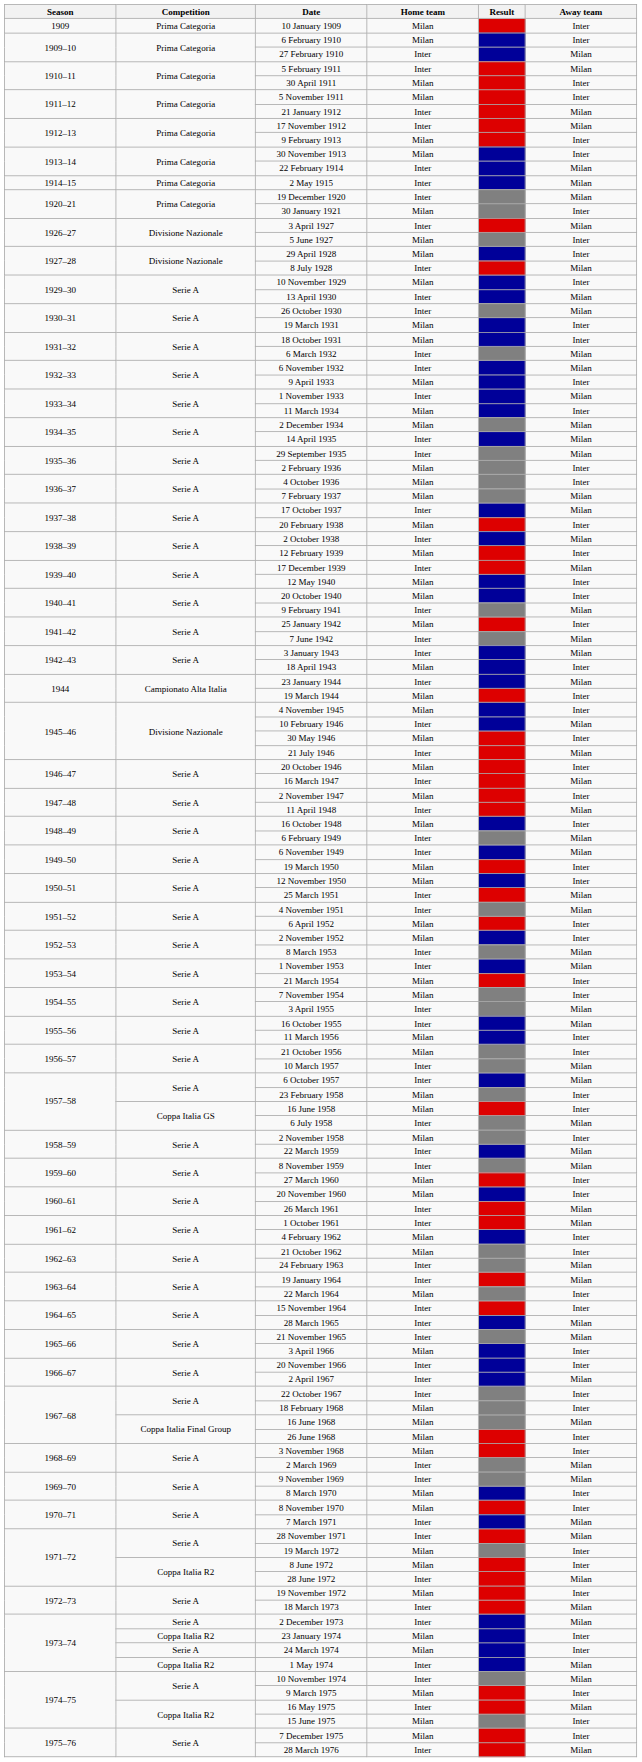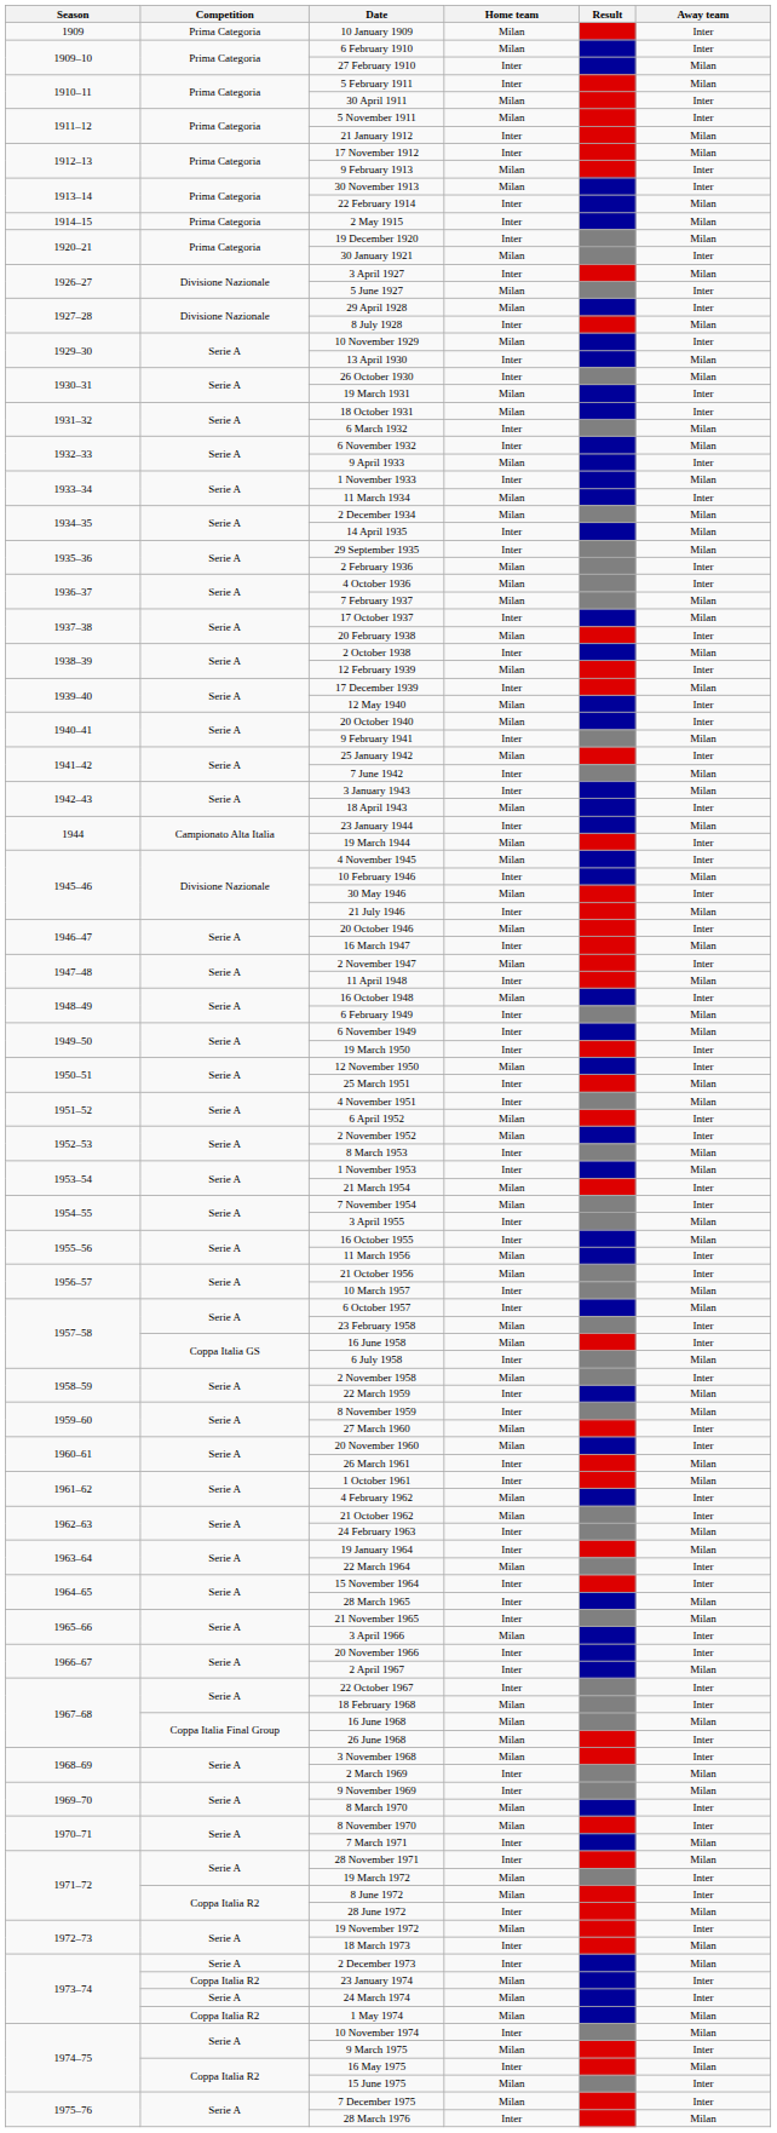 <table class="wikitable" style="text-align: center; width=20%; font-size: 11px">
 <tr>
 <th rowspan=1 width=12%>Season</th>
 <th rowspan=1 width=15%>Competition</th>
 <th rowspan=1 width=12%>Date</th>
 <th rowspan=1 width=12%>Home team</th>
 <th rowspan=1 width=5%>Result</th>
 <th rowspan=1 width=12%>Away team</th>
 </tr>
 <tr>
 <td>1909</td>
 <td>Prima Categoria</td>
 <td>10 January 1909</td>
 <td>Milan</td>
 <td style="background:#d00;"></td>
 <td>Inter</td>
 </tr>
 <tr>
 <td rowspan=2>1909–10</td>
 <td rowspan=2>Prima Categoria</td>
 <td>6 February 1910</td>
 <td>Milan</td>
 <td style="background:#009;"></td>
 <td>Inter</td>
 </tr>
 <tr>
 <td>27 February 1910</td>
 <td>Inter</td>
 <td style="background:#009"></td>
 <td>Milan</td>
 </tr>
 <tr>
 <td rowspan=2>1910–11</td>
 <td rowspan=2>Prima Categoria</td>
 <td>5 February 1911</td>
 <td>Inter</td>
 <td style="background:#d00"></td>
 <td>Milan</td>
 </tr>
 <tr>
 <td>30 April 1911</td>
 <td>Milan</td>
 <td style="background:#d00"></td>
 <td>Inter</td>
 </tr>
 <tr>
 <td rowspan=2>1911–12</td>
 <td rowspan=2>Prima Categoria</td>
 <td>5 November 1911</td>
 <td>Milan</td>
 <td style="background:#d00"></td>
 <td>Inter</td>
 </tr>
 <tr>
 <td>21 January 1912</td>
 <td>Inter</td>
 <td style="background:#d00"></td>
 <td>Milan</td>
 </tr>
 <tr>
 <td rowspan=2>1912–13</td>
 <td rowspan=2>Prima Categoria</td>
 <td>17 November 1912</td>
 <td>Inter</td>
 <td style="background:#d00"></td>
 <td>Milan</td>
 </tr>
 <tr>
 <td>9 February 1913</td>
 <td>Milan</td>
 <td style="background:#d00"></td>
 <td>Inter</td>
 </tr>
 <tr>
 <td rowspan=2>1913–14</td>
 <td rowspan=2>Prima Categoria</td>
 <td>30 November 1913</td>
 <td>Milan</td>
 <td style="background:#009"></td>
 <td>Inter</td>
 </tr>
 <tr>
 <td>22 February 1914</td>
 <td>Inter</td>
 <td style="background:#009"></td>
 <td>Milan</td>
 </tr>
 <tr>
 <td>1914–15</td>
 <td>Prima Categoria</td>
 <td>2 May 1915</td>
 <td>Inter</td>
 <td style="background:#009"></td>
 <td>Milan</td>
 </tr>
 <tr>
 <td rowspan=2>1920–21</td>
 <td rowspan=2>Prima Categoria</td>
 <td>19 December 1920</td>
 <td>Inter</td>
 <td style="background:#808080"></td>
 <td>Milan</td>
 </tr>
 <tr>
 <td>30 January 1921</td>
 <td>Milan</td>
 <td style="background:#808080"></td>
 <td>Inter</td>
 </tr>
 <tr>
 <td rowspan=2>1926–27</td>
 <td rowspan=2>Divisione Nazionale</td>
 <td>3 April 1927</td>
 <td>Inter</td>
 <td style="background:#d00"></td>
 <td>Milan</td>
 </tr>
 <tr>
 <td>5 June 1927</td>
 <td>Milan</td>
 <td style="background:#808080"></td>
 <td>Inter</td>
 </tr>
 <tr>
 <td rowspan=2>1927–28</td>
 <td rowspan=2>Divisione Nazionale</td>
 <td>29 April 1928</td>
 <td>Milan</td>
 <td style="background:#009"></td>
 <td>Inter</td>
 </tr>
 <tr>
 <td>8 July 1928</td>
 <td>Inter</td>
 <td style="background:#d00"></td>
 <td>Milan</td>
 </tr>
 <tr>
 <td rowspan=2>1929–30</td>
 <td rowspan=2>Serie A</td>
 <td>10 November 1929</td>
 <td>Milan</td>
 <td style="background:#009"></td>
 <td>Inter</td>
 </tr>
 <tr>
 <td>13 April 1930</td>
 <td>Inter</td>
 <td style="background:#009"></td>
 <td>Milan</td>
 </tr>
 <tr>
 <td rowspan=2>1930–31</td>
 <td rowspan=2>Serie A</td>
 <td>26 October 1930</td>
 <td>Inter</td>
 <td style="background:#808080"></td>
 <td>Milan</td>
 </tr>
 <tr>
 <td>19 March 1931</td>
 <td>Milan</td>
 <td style="background:#009"></td>
 <td>Inter</td>
 </tr>
 <tr>
 <td rowspan=2>1931–32</td>
 <td rowspan=2>Serie A</td>
 <td>18 October 1931</td>
 <td>Milan</td>
 <td style="background:#009"></td>
 <td>Inter</td>
 </tr>
 <tr>
 <td>6 March 1932</td>
 <td>Inter</td>
 <td style="background:#808080"></td>
 <td>Milan</td>
 </tr>
 <tr>
 <td rowspan=2>1932–33</td>
 <td rowspan=2>Serie A</td>
 <td>6 November 1932</td>
 <td>Inter</td>
 <td style="background:#009"></td>
 <td>Milan</td>
 </tr>
 <tr>
 <td>9 April 1933</td>
 <td>Milan</td>
 <td style="background:#009"></td>
 <td>Inter</td>
 </tr>
 <tr>
 <td rowspan=2>1933–34</td>
 <td rowspan=2>Serie A</td>
 <td>1 November 1933</td>
 <td>Inter</td>
 <td style="background:#009"></td>
 <td>Milan</td>
 </tr>
 <tr>
 <td>11 March 1934</td>
 <td>Milan</td>
 <td style="background:#009"></td>
 <td>Inter</td>
 </tr>
 <tr>
 <td rowspan=2>1934–35</td>
 <td rowspan=2>Serie A</td>
 <td>2 December 1934</td>
 <td>Milan</td>
 <td style="background:#808080"></td>
 <td>Milan</td>
 </tr>
 <tr>
 <td>14 April 1935</td>
 <td>Inter</td>
 <td style="background:#009"></td>
 <td>Milan</td>
 </tr>
 <tr>
 <td rowspan=2>1935–36</td>
 <td rowspan=2>Serie A</td>
 <td>29 September 1935</td>
 <td>Inter</td>
 <td style="background:#808080"></td>
 <td>Milan</td>
 </tr>
 <tr>
 <td>2 February 1936</td>
 <td>Milan</td>
 <td style="background:#808080"></td>
 <td>Inter</td>
 </tr>
 <tr>
 <td rowspan=2>1936–37</td>
 <td rowspan=2>Serie A</td>
 <td>4 October 1936</td>
 <td>Milan</td>
 <td style="background:#808080"></td>
 <td>Inter</td>
 </tr>
 <tr>
 <td>7 February 1937</td>
 <td>Milan</td>
 <td style="background:#808080"></td>
 <td>Milan</td>
 </tr>
 <tr>
 <td rowspan=2>1937–38</td>
 <td rowspan=2>Serie A</td>
 <td>17 October 1937</td>
 <td>Inter</td>
 <td style="background:#009"></td>
 <td>Milan</td>
 </tr>
 <tr>
 <td>20 February 1938</td>
 <td>Milan</td>
 <td style="background:#d00"></td>
 <td>Inter</td>
 </tr>
 <tr>
 <td rowspan=2>1938–39</td>
 <td rowspan=2>Serie A</td>
 <td>2 October 1938</td>
 <td>Inter</td>
 <td style="background:#009"></td>
 <td>Milan</td>
 </tr>
 <tr>
 <td>12 February 1939</td>
 <td>Milan</td>
 <td style="background:#d00"></td>
 <td>Inter</td>
 </tr>
 <tr>
 <td rowspan=2>1939–40</td>
 <td rowspan=2>Serie A</td>
 <td>17 December 1939</td>
 <td>Inter</td>
 <td style="background:#d00"></td>
 <td>Milan</td>
 </tr>
 <tr>
 <td>12 May 1940</td>
 <td>Milan</td>
 <td style="background:#009"></td>
 <td>Inter</td>
 </tr>
 <tr>
 <td rowspan=2>1940–41</td>
 <td rowspan=2>Serie A</td>
 <td>20 October 1940</td>
 <td>Milan</td>
 <td style="background:#009"></td>
 <td>Inter</td>
 </tr>
 <tr>
 <td>9 February 1941</td>
 <td>Inter</td>
 <td style="background:#808080"></td>
 <td>Milan</td>
 </tr>
 <tr>
 <td rowspan=2>1941–42</td>
 <td rowspan=2>Serie A</td>
 <td>25 January 1942</td>
 <td>Milan</td>
 <td style="background:#d00"></td>
 <td>Inter</td>
 </tr>
 <tr>
 <td>7 June 1942</td>
 <td>Inter</td>
 <td style="background:#808080"></td>
 <td>Milan</td>
 </tr>
 <tr>
 <td rowspan=2>1942–43</td>
 <td rowspan=2>Serie A</td>
 <td>3 January 1943</td>
 <td>Inter</td>
 <td style="background:#009"></td>
 <td>Milan</td>
 </tr>
 <tr>
 <td>18 April 1943</td>
 <td>Milan</td>
 <td style="background:#009"></td>
 <td>Inter</td>
 </tr>
 <tr>
 <td rowspan=2>1944</td>
 <td rowspan=2>Campionato Alta Italia</td>
 <td>23 January 1944</td>
 <td>Inter</td>
 <td style="background:#009"></td>
 <td>Milan</td>
 </tr>
 <tr>
 <td>19 March 1944</td>
 <td>Milan</td>
 <td style="background:#d00"></td>
 <td>Inter</td>
 </tr>
 <tr>
 <td rowspan=4>1945–46</td>
 <td rowspan=4>Divisione Nazionale</td>
 <td>4 November 1945</td>
 <td>Milan</td>
 <td style="background:#009"></td>
 <td>Inter</td>
 </tr>
 <tr>
 <td>10 February 1946</td>
 <td>Inter</td>
 <td style="background:#009"></td>
 <td>Milan</td>
 </tr>
 <tr>
 <td>30 May 1946</td>
 <td>Milan</td>
 <td style="background:#d00"></td>
 <td>Inter</td>
 </tr>
 <tr>
 <td>21 July 1946</td>
 <td>Inter</td>
 <td style="background:#d00"></td>
 <td>Milan</td>
 </tr>
 <tr>
 <td rowspan=2>1946–47</td>
 <td rowspan=2>Serie A</td>
 <td>20 October 1946</td>
 <td>Milan</td>
 <td style="background:#d00"></td>
 <td>Inter</td>
 </tr>
 <tr>
 <td>16 March 1947</td>
 <td>Inter</td>
 <td style="background:#d00"></td>
 <td>Milan</td>
 </tr>
 <tr>
 <td rowspan=2>1947–48</td>
 <td rowspan=2>Serie A</td>
 <td>2 November 1947</td>
 <td>Milan</td>
 <td style="background:#d00"></td>
 <td>Inter</td>
 </tr>
 <tr>
 <td>11 April 1948</td>
 <td>Inter</td>
 <td style="background:#d00"></td>
 <td>Milan</td>
 </tr>
 <tr>
 <td rowspan=2>1948–49</td>
 <td rowspan=2>Serie A</td>
 <td>16 October 1948</td>
 <td>Milan</td>
 <td style="background:#009"></td>
 <td>Inter</td>
 </tr>
 <tr>
 <td>6 February 1949</td>
 <td>Inter</td>
 <td style="background:#808080"></td>
 <td>Milan</td>
 </tr>
 <tr>
 <td rowspan=2>1949–50</td>
 <td rowspan=2>Serie A</td>
 <td>6 November 1949</td>
 <td>Inter</td>
 <td style="background:#009"></td>
 <td>Milan</td>
 </tr>
 <tr>
 <td>19 March 1950</td>
-<td>Milan</td>
+<td>Inter</td>
 <td style="background:#d00"></td>
 <td>Inter</td>
 </tr>
 <tr>
 <td rowspan=2>1950–51</td>
 <td rowspan=2>Serie A</td>
 <td>12 November 1950</td>
 <td>Milan</td>
 <td style="background:#009"></td>
 <td>Inter</td>
 </tr>
 <tr>
 <td>25 March 1951</td>
 <td>Inter</td>
 <td style="background:#d00"></td>
 <td>Milan</td>
 </tr>
 <tr>
 <td rowspan=2>1951–52</td>
 <td rowspan=2>Serie A</td>
 <td>4 November 1951</td>
 <td>Inter</td>
 <td style="background:#808080"></td>
 <td>Milan</td>
 </tr>
 <tr>
 <td>6 April 1952</td>
 <td>Milan</td>
 <td style="background:#d00"></td>
 <td>Inter</td>
 </tr>
 <tr>
 <td rowspan=2>1952–53</td>
 <td rowspan=2>Serie A</td>
 <td>2 November 1952</td>
 <td>Milan</td>
 <td style="background:#009"></td>
 <td>Inter</td>
 </tr>
 <tr>
 <td>8 March 1953</td>
 <td>Inter</td>
 <td style="background:#808080"></td>
 <td>Milan</td>
 </tr>
 <tr>
 <td rowspan=2>1953–54</td>
 <td rowspan=2>Serie A</td>
 <td>1 November 1953</td>
 <td>Inter</td>
 <td style="background:#009"></td>
 <td>Milan</td>
 </tr>
 <tr>
 <td>21 March 1954</td>
 <td>Milan</td>
 <td style="background:#d00"></td>
 <td>Inter</td>
 </tr>
 <tr>
 <td rowspan=2>1954–55</td>
 <td rowspan=2>Serie A</td>
 <td>7 November 1954</td>
 <td>Milan</td>
 <td style="background:#808080"></td>
 <td>Inter</td>
 </tr>
 <tr>
 <td>3 April 1955</td>
 <td>Inter</td>
 <td style="background:#808080"></td>
 <td>Milan</td>
 </tr>
 <tr>
 <td rowspan=2>1955–56</td>
 <td rowspan=2>Serie A</td>
 <td>16 October 1955</td>
 <td>Inter</td>
 <td style="background:#009"></td>
 <td>Milan</td>
 </tr>
 <tr>
 <td>11 March 1956</td>
 <td>Milan</td>
 <td style="background:#009"></td>
 <td>Inter</td>
 </tr>
 <tr>
 <td rowspan=2>1956–57</td>
 <td rowspan=2>Serie A</td>
 <td>21 October 1956</td>
 <td>Milan</td>
 <td style="background:#808080"></td>
 <td>Inter</td>
 </tr>
 <tr>
 <td>10 March 1957</td>
 <td>Inter</td>
 <td style="background:#808080"></td>
 <td>Milan</td>
 </tr>
 <tr>
 <td rowspan=4>1957–58</td>
 <td rowspan=2>Serie A</td>
 <td>6 October 1957</td>
 <td>Inter</td>
 <td style="background:#009"></td>
 <td>Milan</td>
 </tr>
 <tr>
 <td>23 February 1958</td>
 <td>Milan</td>
 <td style="background:#808080"></td>
 <td>Inter</td>
 </tr>
 <tr>
 <td rowspan=2>Coppa Italia GS</td>
 <td>16 June 1958</td>
 <td>Milan</td>
 <td style="background:#d00"></td>
 <td>Inter</td>
 </tr>
 <tr>
 <td>6 July 1958</td>
 <td>Inter</td>
 <td style="background:#808080"></td>
 <td>Milan</td>
 </tr>
 <tr>
 <td rowspan=2>1958–59</td>
 <td rowspan=2>Serie A</td>
 <td>2 November 1958</td>
 <td>Milan</td>
 <td bgcolor=808080></td>
 <td>Inter</td>
 </tr>
 <tr>
 <td>22 March 1959</td>
 <td>Inter</td>
 <td bgcolor=#009></td>
 <td>Milan</td>
 </tr>
 <tr>
 <td rowspan=2>1959–60</td>
 <td rowspan=2>Serie A</td>
 <td>8 November 1959</td>
 <td>Inter</td>
 <td bgcolor=808080></td>
 <td>Milan</td>
 </tr>
 <tr>
 <td>27 March 1960</td>
 <td>Milan</td>
 <td bgcolor=#d00></td>
 <td>Inter</td>
 </tr>
 <tr>
 <td rowspan=2>1960–61</td>
 <td rowspan=2>Serie A</td>
 <td>20 November 1960</td>
 <td>Milan</td>
 <td bgcolor=#009></td>
 <td>Inter</td>
 </tr>
 <tr>
 <td>26 March 1961</td>
 <td>Inter</td>
 <td bgcolor=#d00></td>
 <td>Milan</td>
 </tr>
 <tr>
 <td rowspan=2>1961–62</td>
 <td rowspan=2>Serie A</td>
 <td>1 October 1961</td>
 <td>Inter</td>
 <td bgcolor=#d00></td>
 <td>Milan</td>
 </tr>
 <tr>
 <td>4 February 1962</td>
 <td>Milan</td>
 <td bgcolor=#009></td>
 <td>Inter</td>
 </tr>
 <tr>
 <td rowspan=2>1962–63</td>
 <td rowspan=2>Serie A</td>
 <td>21 October 1962</td>
 <td>Milan</td>
 <td bgcolor=808080></td>
 <td>Inter</td>
 </tr>
 <tr>
 <td>24 February 1963</td>
 <td>Inter</td>
 <td bgcolor=808080></td>
 <td>Milan</td>
 </tr>
 <tr>
 <td rowspan=2>1963–64</td>
 <td rowspan=2>Serie A</td>
 <td>19 January 1964</td>
 <td>Inter</td>
 <td bgcolor=#d00></td>
 <td>Milan</td>
 </tr>
 <tr>
 <td>22 March 1964</td>
 <td>Milan</td>
 <td bgcolor=808080></td>
 <td>Inter</td>
 </tr>
 <tr>
 <td rowspan=2>1964–65</td>
 <td rowspan=2>Serie A</td>
 <td>15 November 1964</td>
 <td>Inter</td>
 <td bgcolor=#d00></td>
 <td>Inter</td>
 </tr>
 <tr>
 <td>28 March 1965</td>
 <td>Inter</td>
 <td bgcolor=#009></td>
 <td>Milan</td>
 </tr>
 <tr>
 <td rowspan=2>1965–66</td>
 <td rowspan=2>Serie A</td>
 <td>21 November 1965</td>
 <td>Inter</td>
 <td bgcolor=808080></td>
 <td>Milan</td>
 </tr>
 <tr>
 <td>3 April 1966</td>
 <td>Milan</td>
 <td bgcolor=#009></td>
 <td>Inter</td>
 </tr>
 <tr>
 <td rowspan=2>1966–67</td>
 <td rowspan=2>Serie A</td>
 <td>20 November 1966</td>
 <td>Inter</td>
 <td bgcolor=#009></td>
 <td>Inter</td>
 </tr>
 <tr>
 <td>2 April 1967</td>
 <td>Inter</td>
 <td bgcolor=#009></td>
 <td>Milan</td>
 </tr>
 <tr>
 <td rowspan=4>1967–68</td>
 <td rowspan=2>Serie A</td>
 <td>22 October 1967</td>
 <td>Inter</td>
 <td bgcolor=808080></td>
 <td>Inter</td>
 </tr>
 <tr>
 <td>18 February 1968</td>
 <td>Milan</td>
 <td bgcolor=808080></td>
 <td>Inter</td>
 </tr>
 <tr>
 <td rowspan=2>Coppa Italia Final Group</td>
 <td>16 June 1968</td>
 <td>Milan</td>
 <td bgcolor=808080></td>
 <td>Milan</td>
 </tr>
 <tr>
 <td>26 June 1968</td>
 <td>Milan</td>
 <td bgcolor=#d00></td>
 <td>Inter</td>
 </tr>
 <tr>
 <td rowspan=2>1968–69</td>
 <td rowspan=2>Serie A</td>
 <td>3 November 1968</td>
 <td>Milan</td>
 <td bgcolor=#d00></td>
 <td>Inter</td>
 </tr>
 <tr>
 <td>2 March 1969</td>
 <td>Inter</td>
 <td bgcolor=808080></td>
 <td>Milan</td>
 </tr>
 <tr>
 <td rowspan=2>1969–70</td>
 <td rowspan=2>Serie A</td>
 <td>9 November 1969</td>
 <td>Inter</td>
 <td bgcolor=808080></td>
 <td>Milan</td>
 </tr>
 <tr>
 <td>8 March 1970</td>
 <td>Milan</td>
 <td bgcolor=#009></td>
 <td>Inter</td>
 </tr>
 <tr>
 <td rowspan=2>1970–71</td>
 <td rowspan=2>Serie A</td>
 <td>8 November 1970</td>
 <td>Milan</td>
 <td bgcolor=#d00></td>
 <td>Inter</td>
 </tr>
 <tr>
 <td>7 March 1971</td>
 <td>Inter</td>
 <td bgcolor=#009></td>
 <td>Milan</td>
 </tr>
 <tr>
 <td rowspan=4>1971–72</td>
 <td rowspan=2>Serie A</td>
 <td>28 November 1971</td>
 <td>Inter</td>
 <td bgcolor=#d00></td>
 <td>Milan</td>
 </tr>
 <tr>
 <td>19 March 1972</td>
 <td>Milan</td>
 <td bgcolor=808080></td>
 <td>Inter</td>
 </tr>
 <tr>
 <td rowspan=2>Coppa Italia R2</td>
 <td>8 June 1972</td>
 <td>Milan</td>
 <td bgcolor=#d00></td>
 <td>Inter</td>
 </tr>
 <tr>
 <td>28 June 1972</td>
 <td>Inter</td>
 <td bgcolor=#d00></td>
 <td>Milan</td>
 </tr>
 <tr>
 <td rowspan=2>1972–73</td>
 <td rowspan=2>Serie A</td>
 <td>19 November 1972</td>
 <td>Milan</td>
 <td bgcolor=#d00></td>
 <td>Inter</td>
 </tr>
 <tr>
 <td>18 March 1973</td>
 <td>Inter</td>
 <td bgcolor=#d00></td>
 <td>Milan</td>
 </tr>
 <tr>
 <td rowspan=4>1973–74</td>
 <td>Serie A</td>
 <td>2 December 1973</td>
 <td>Inter</td>
 <td bgcolor=#009></td>
 <td>Milan</td>
 </tr>
 <tr>
 <td>Coppa Italia R2</td>
 <td>23 January 1974</td>
 <td>Milan</td>
 <td bgcolor=#009></td>
 <td>Inter</td>
 </tr>
 <tr>
 <td>Serie A</td>
 <td>24 March 1974</td>
 <td>Milan</td>
 <td bgcolor=#009></td>
 <td>Inter</td>
 </tr>
 <tr>
 <td>Coppa Italia R2</td>
 <td>1 May 1974</td>
-<td>Inter</td>
+<td>Milan</td>
 <td bgcolor=#009></td>
 <td>Milan</td>
 </tr>
 <tr>
 <td rowspan=4>1974–75</td>
 <td rowspan=2>Serie A</td>
 <td>10 November 1974</td>
 <td>Inter</td>
 <td bgcolor=808080></td>
 <td>Milan</td>
 </tr>
 <tr>
 <td>9 March 1975</td>
 <td>Milan</td>
 <td bgcolor=#d00></td>
 <td>Inter</td>
 </tr>
 <tr>
 <td rowspan=2>Coppa Italia R2</td>
 <td>16 May 1975</td>
 <td>Inter</td>
 <td bgcolor=#d00></td>
 <td>Milan</td>
 </tr>
 <tr>
 <td>15 June 1975</td>
 <td>Milan</td>
 <td bgcolor=808080></td>
 <td>Inter</td>
 </tr>
 <tr>
 <td rowspan=2>1975–76</td>
 <td rowspan=2>Serie A</td>
 <td>7 December 1975</td>
 <td>Milan</td>
 <td bgcolor=#d00></td>
 <td>Inter</td>
 </tr>
 <tr>
 <td>28 March 1976</td>
 <td>Inter</td>
 <td bgcolor=#d00></td>
 <td>Milan</td>
 </tr>
 </table>
